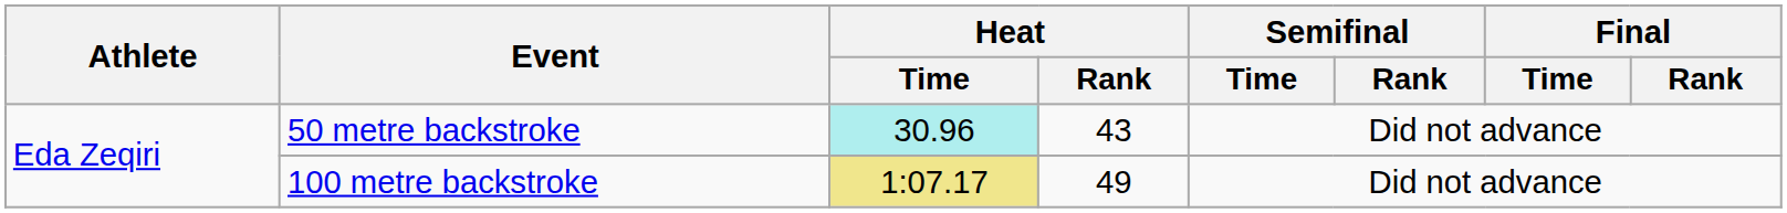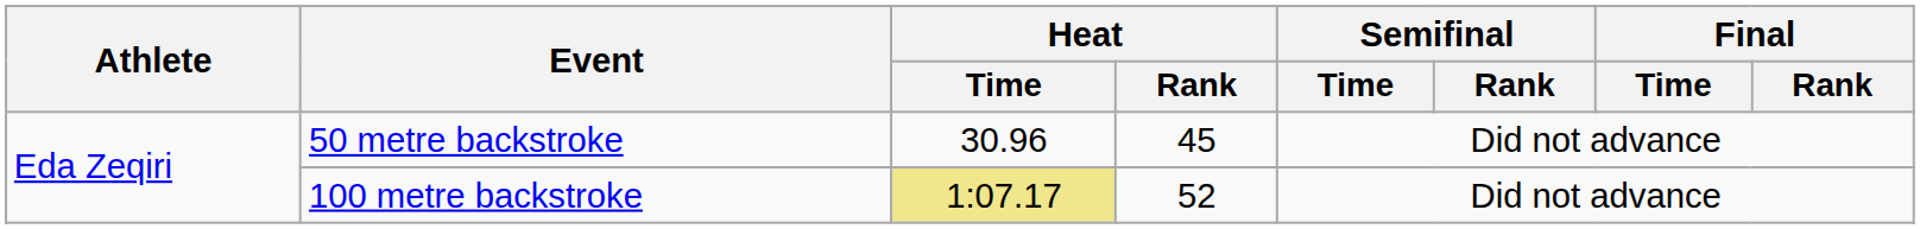 <table class="wikitable" style="text-align:center; font-size:90%; width:50%;">
 <tr>
 <th rowspan="2">Athlete</th>
 <th rowspan="2">Event</th>
 <th colspan="2">Heat</th>
 <th colspan="2">Semifinal</th>
 <th colspan="2">Final</th>
 </tr>
 <tr style="font-size:95%">
 <th>Time</th>
 <th>Rank</th>
 <th>Time</th>
 <th>Rank</th>
 <th>Time</th>
 <th>Rank</th>
 </tr>
 <tr>
 <td align=left rowspan=2><a href='#'>Eda Zeqiri</a></td>
 <td align=left><a href='#'>50 metre backstroke</a></td>
-<td style="background: paleturquoise;">30.96</td>
-<td>43</td>
+<td>30.96</td>
+<td>45</td>
 <td colspan=4>Did not advance</td>
 </tr>
 <tr>
 <td align=left><a href='#'>100 metre backstroke</a></td>
 <td style="background: khaki;">1:07.17</td>
-<td>49</td>
+<td>52</td>
 <td colspan=4>Did not advance</td>
 </tr>
 </table>
